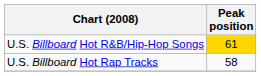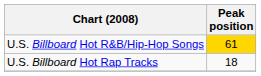 <table class="wikitable sortable">
 <tr>
 <th align="left">Chart (2008)</th>
 <th align="left">Peak<br>position</th>
 </tr>
 <tr>
 <td align="left">U.S. <em><a href='#'>Billboard</a></em> <a href='#'>Hot R&B/Hip-Hop Songs</a></td>
 <td align="center" style="background: gold;">61</td>
 </tr>
 <tr>
 <td align="left">U.S. <em>Billboard</em> <a href='#'>Hot Rap Tracks</a></td>
-<td align="center">58</td>
+<td align="center">18</td>
 </tr>
 <tr>
 </tr>
 </table>
